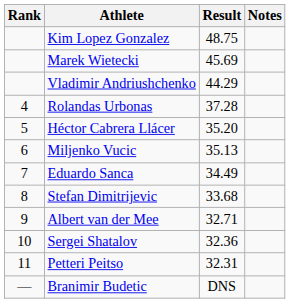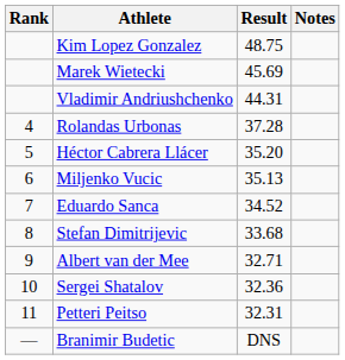 <table class="wikitable sortable" style="text-align:center">
 <tr>
 <th>Rank</th>
 <th>Athlete</th>
 <th>Result</th>
 <th>Notes</th>
 </tr>
 <tr>
 <td></td>
 <td style="text-align:left"><a href='#'>Kim Lopez Gonzalez</a><br></td>
 <td>48.75</td>
 <td></td>
 </tr>
 <tr>
 <td></td>
 <td style="text-align:left"><a href='#'>Marek Wietecki</a><br></td>
 <td>45.69</td>
 <td></td>
 </tr>
 <tr>
 <td></td>
 <td style="text-align:left"><a href='#'>Vladimir Andriushchenko</a><br></td>
-<td>44.29</td>
+<td>44.31</td>
 <td></td>
 </tr>
 <tr>
 <td>4</td>
 <td style="text-align:left"><a href='#'>Rolandas Urbonas</a><br></td>
 <td>37.28</td>
 <td></td>
 </tr>
 <tr>
 <td>5</td>
 <td style="text-align:left"><a href='#'>Héctor Cabrera Llácer</a><br></td>
 <td>35.20</td>
 <td></td>
 </tr>
 <tr>
 <td>6</td>
 <td style="text-align:left"><a href='#'>Miljenko Vucic</a><br></td>
 <td>35.13</td>
 <td></td>
 </tr>
 <tr>
 <td>7</td>
 <td style="text-align:left"><a href='#'>Eduardo Sanca</a><br></td>
-<td>34.49</td>
+<td>34.52</td>
 <td></td>
 </tr>
 <tr>
 <td>8</td>
 <td style="text-align:left"><a href='#'>Stefan Dimitrijevic</a><br></td>
 <td>33.68</td>
 <td></td>
 </tr>
 <tr>
 <td>9</td>
 <td style="text-align:left"><a href='#'>Albert van der Mee</a><br></td>
 <td>32.71</td>
 <td></td>
 </tr>
 <tr>
 <td>10</td>
 <td style="text-align:left"><a href='#'>Sergei Shatalov</a><br></td>
 <td>32.36</td>
 <td></td>
 </tr>
 <tr>
 <td>11</td>
 <td style="text-align:left"><a href='#'>Petteri Peitso</a><br></td>
 <td>32.31</td>
 <td></td>
 </tr>
 <tr>
 <td>—</td>
 <td style="text-align:left"><a href='#'>Branimir Budetic</a><br></td>
 <td>DNS</td>
 <td></td>
 </tr>
 </table>
